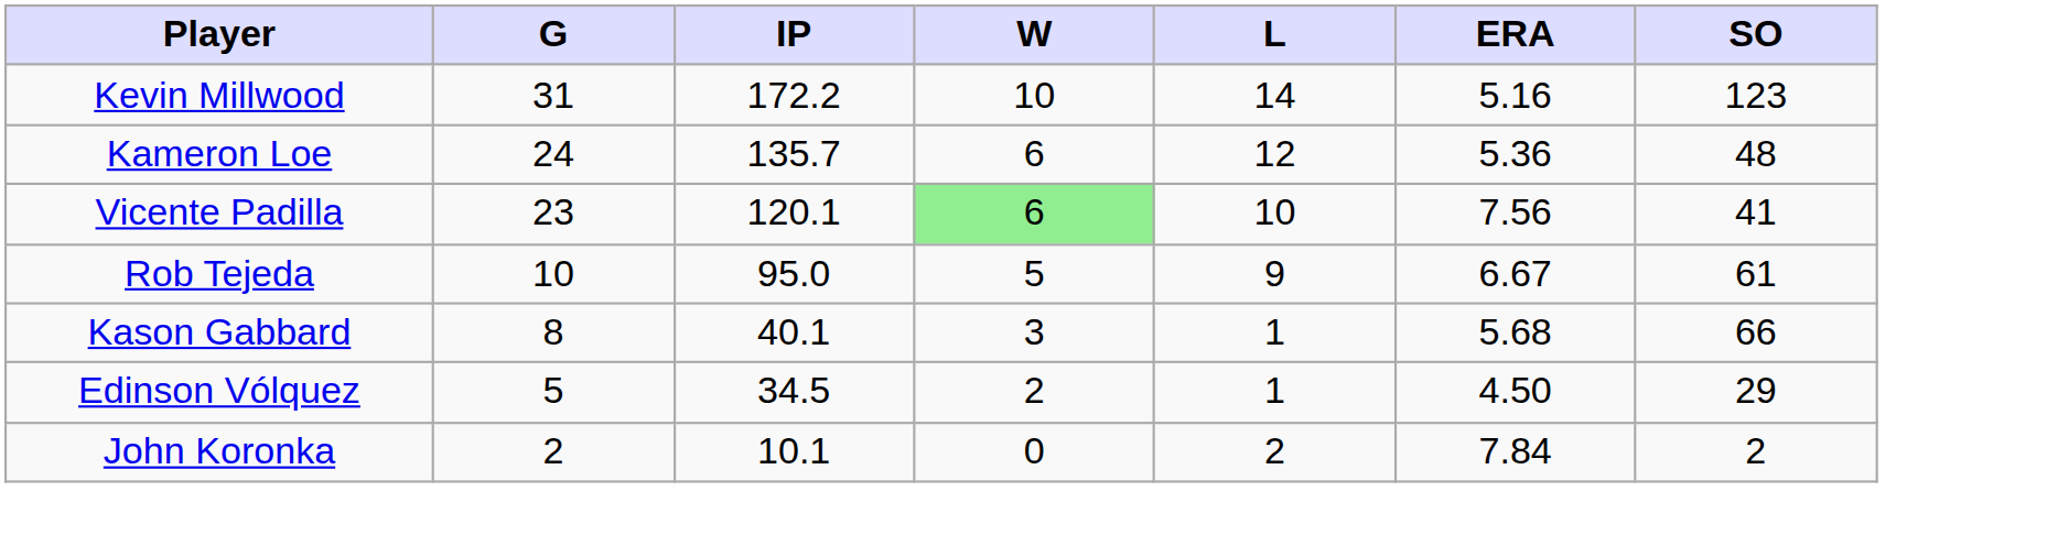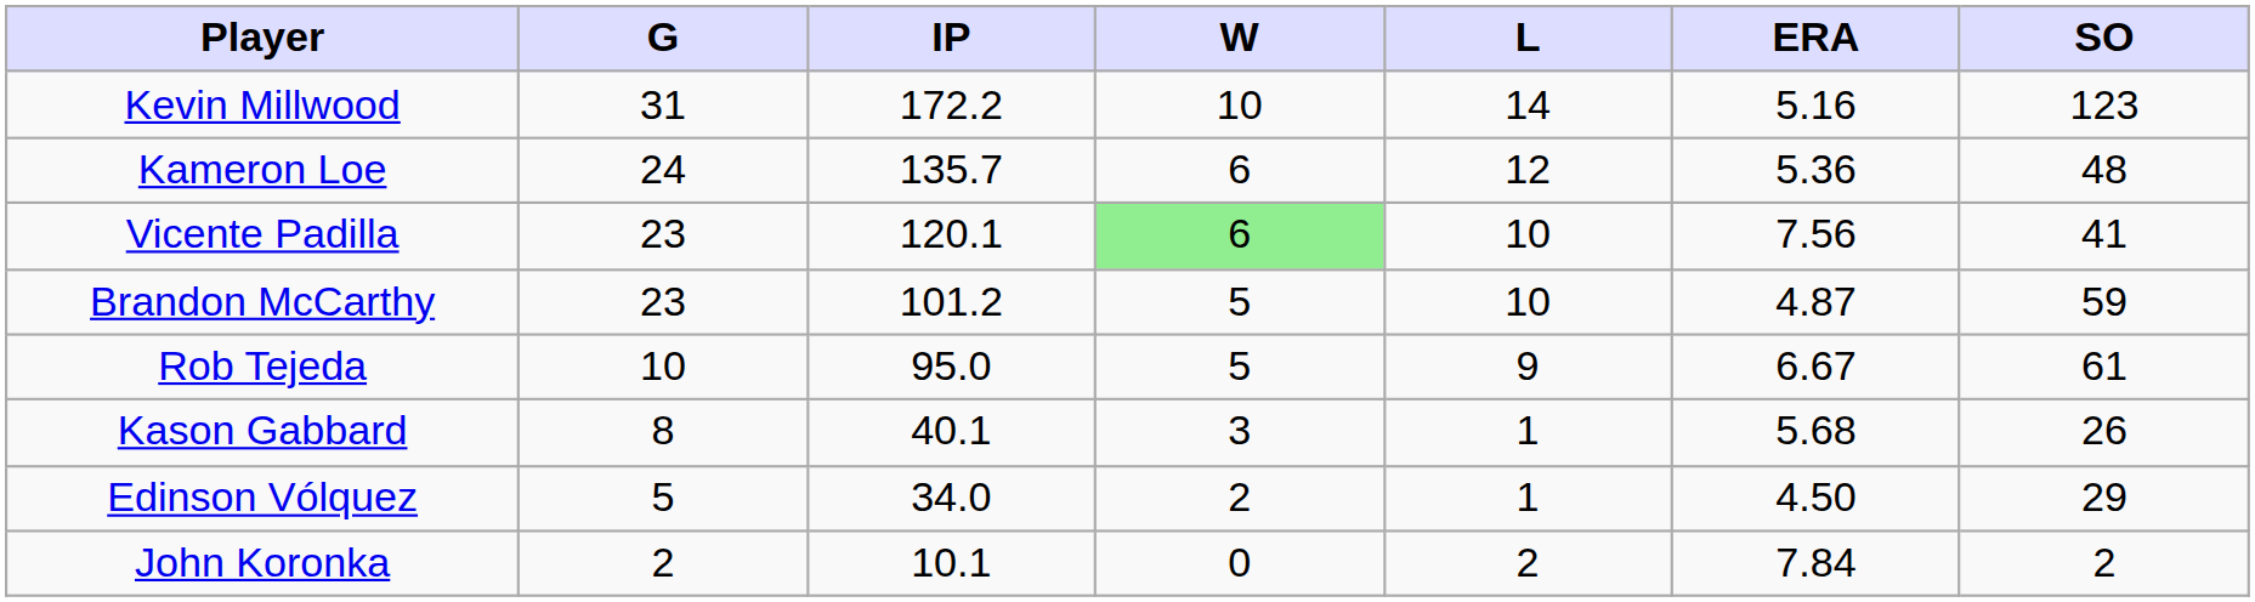 <table class="wikitable sortable">
 <tr>
 <th style="background:#ddf; width:16%;">Player</th>
 <th style="background:#ddf; width:9%;">G</th>
 <th style="background:#ddf; width:9%;">IP</th>
 <th style="background:#ddf; width:9%;">W</th>
 <th style="background:#ddf; width:9%;">L</th>
 <th style="background:#ddf; width:9%;">ERA</th>
 <th style="background:#ddf; width:9%;">SO</th>
 </tr>
 <tr align=center>
 <td><a href='#'>Kevin Millwood</a></td>
 <td>31</td>
 <td>172.2</td>
 <td>10</td>
 <td>14</td>
 <td>5.16</td>
 <td>123</td>
 </tr>
 <tr align=center>
 <td><a href='#'>Kameron Loe</a></td>
 <td>24</td>
 <td>135.7</td>
 <td>6</td>
 <td>12</td>
 <td>5.36</td>
 <td>48</td>
 </tr>
 <tr align=center>
 <td><a href='#'>Vicente Padilla</a></td>
 <td>23</td>
 <td>120.1</td>
 <td style="background: lightgreen;">6</td>
 <td>10</td>
 <td>7.56</td>
 <td>41</td>
 </tr>
 <tr align=center>
+<td><a href='#'>Brandon McCarthy</a></td>
+<td>23</td>
+<td>101.2</td>
+<td>5</td>
+<td>10</td>
+<td>4.87</td>
+<td>59</td>
+</tr>
+<tr align=center>
 <td><a href='#'>Rob Tejeda</a></td>
 <td>10</td>
 <td>95.0</td>
 <td>5</td>
 <td>9</td>
 <td>6.67</td>
 <td>61</td>
 </tr>
 <tr align=center>
 <td><a href='#'>Kason Gabbard</a></td>
 <td>8</td>
 <td>40.1</td>
 <td>3</td>
 <td>1</td>
 <td>5.68</td>
-<td>66</td>
+<td>26</td>
 </tr>
 <tr align=center>
 <td><a href='#'>Edinson Vólquez</a></td>
 <td>5</td>
-<td>34.5</td>
+<td>34.0</td>
 <td>2</td>
 <td>1</td>
 <td>4.50</td>
 <td>29</td>
 </tr>
 <tr align=center>
 <td><a href='#'>John Koronka</a></td>
 <td>2</td>
 <td>10.1</td>
 <td>0</td>
 <td>2</td>
 <td>7.84</td>
 <td>2</td>
 </tr>
 </table>
